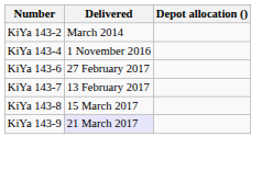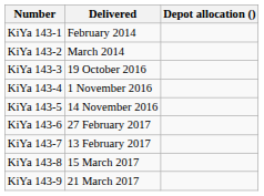 <table class="wikitable">
 <tr>
 <th>Number</th>
 <th>Delivered</th>
 <th>Depot allocation ()</th>
 </tr>
 <tr>
+<td>KiYa 143-1</td>
+<td>February 2014</td>
+<td></td>
+</tr>
+<tr>
 <td>KiYa 143-2</td>
 <td>March 2014</td>
 <td></td>
 </tr>
 <tr>
+<td>KiYa 143-3</td>
+<td>19 October 2016</td>
+<td></td>
+</tr>
+<tr>
 <td>KiYa 143-4</td>
 <td>1 November 2016</td>
+<td></td>
+</tr>
+<tr>
+<td>KiYa 143-5</td>
+<td>14 November 2016</td>
 <td></td>
 </tr>
 <tr>
 <td>KiYa 143-6</td>
 <td>27 February 2017</td>
 <td></td>
 </tr>
 <tr>
 <td>KiYa 143-7</td>
 <td>13 February 2017</td>
 <td></td>
 </tr>
 <tr>
 <td>KiYa 143-8</td>
 <td>15 March 2017</td>
 <td></td>
 </tr>
 <tr>
 <td>KiYa 143-9</td>
-<td style="background: lavender;">21 March 2017</td>
+<td>21 March 2017</td>
 <td></td>
 </tr>
 </table>
